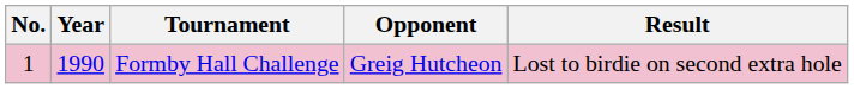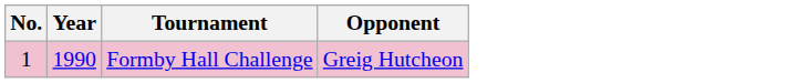 <table class="wikitable" style="font-size:95%;">
 <tr>
 <th>No.</th>
 <th>Year</th>
 <th>Tournament</th>
 <th>Opponent</th>
-<th>Result</th>
 </tr>
 <tr style="background:#F2C1D1;">
 <td align=center>1</td>
 <td><a href='#'>1990</a></td>
 <td><a href='#'>Formby Hall Challenge</a></td>
 <td> <a href='#'>Greig Hutcheon</a></td>
-<td>Lost to birdie on second extra hole</td>
 </tr>
 </table>
